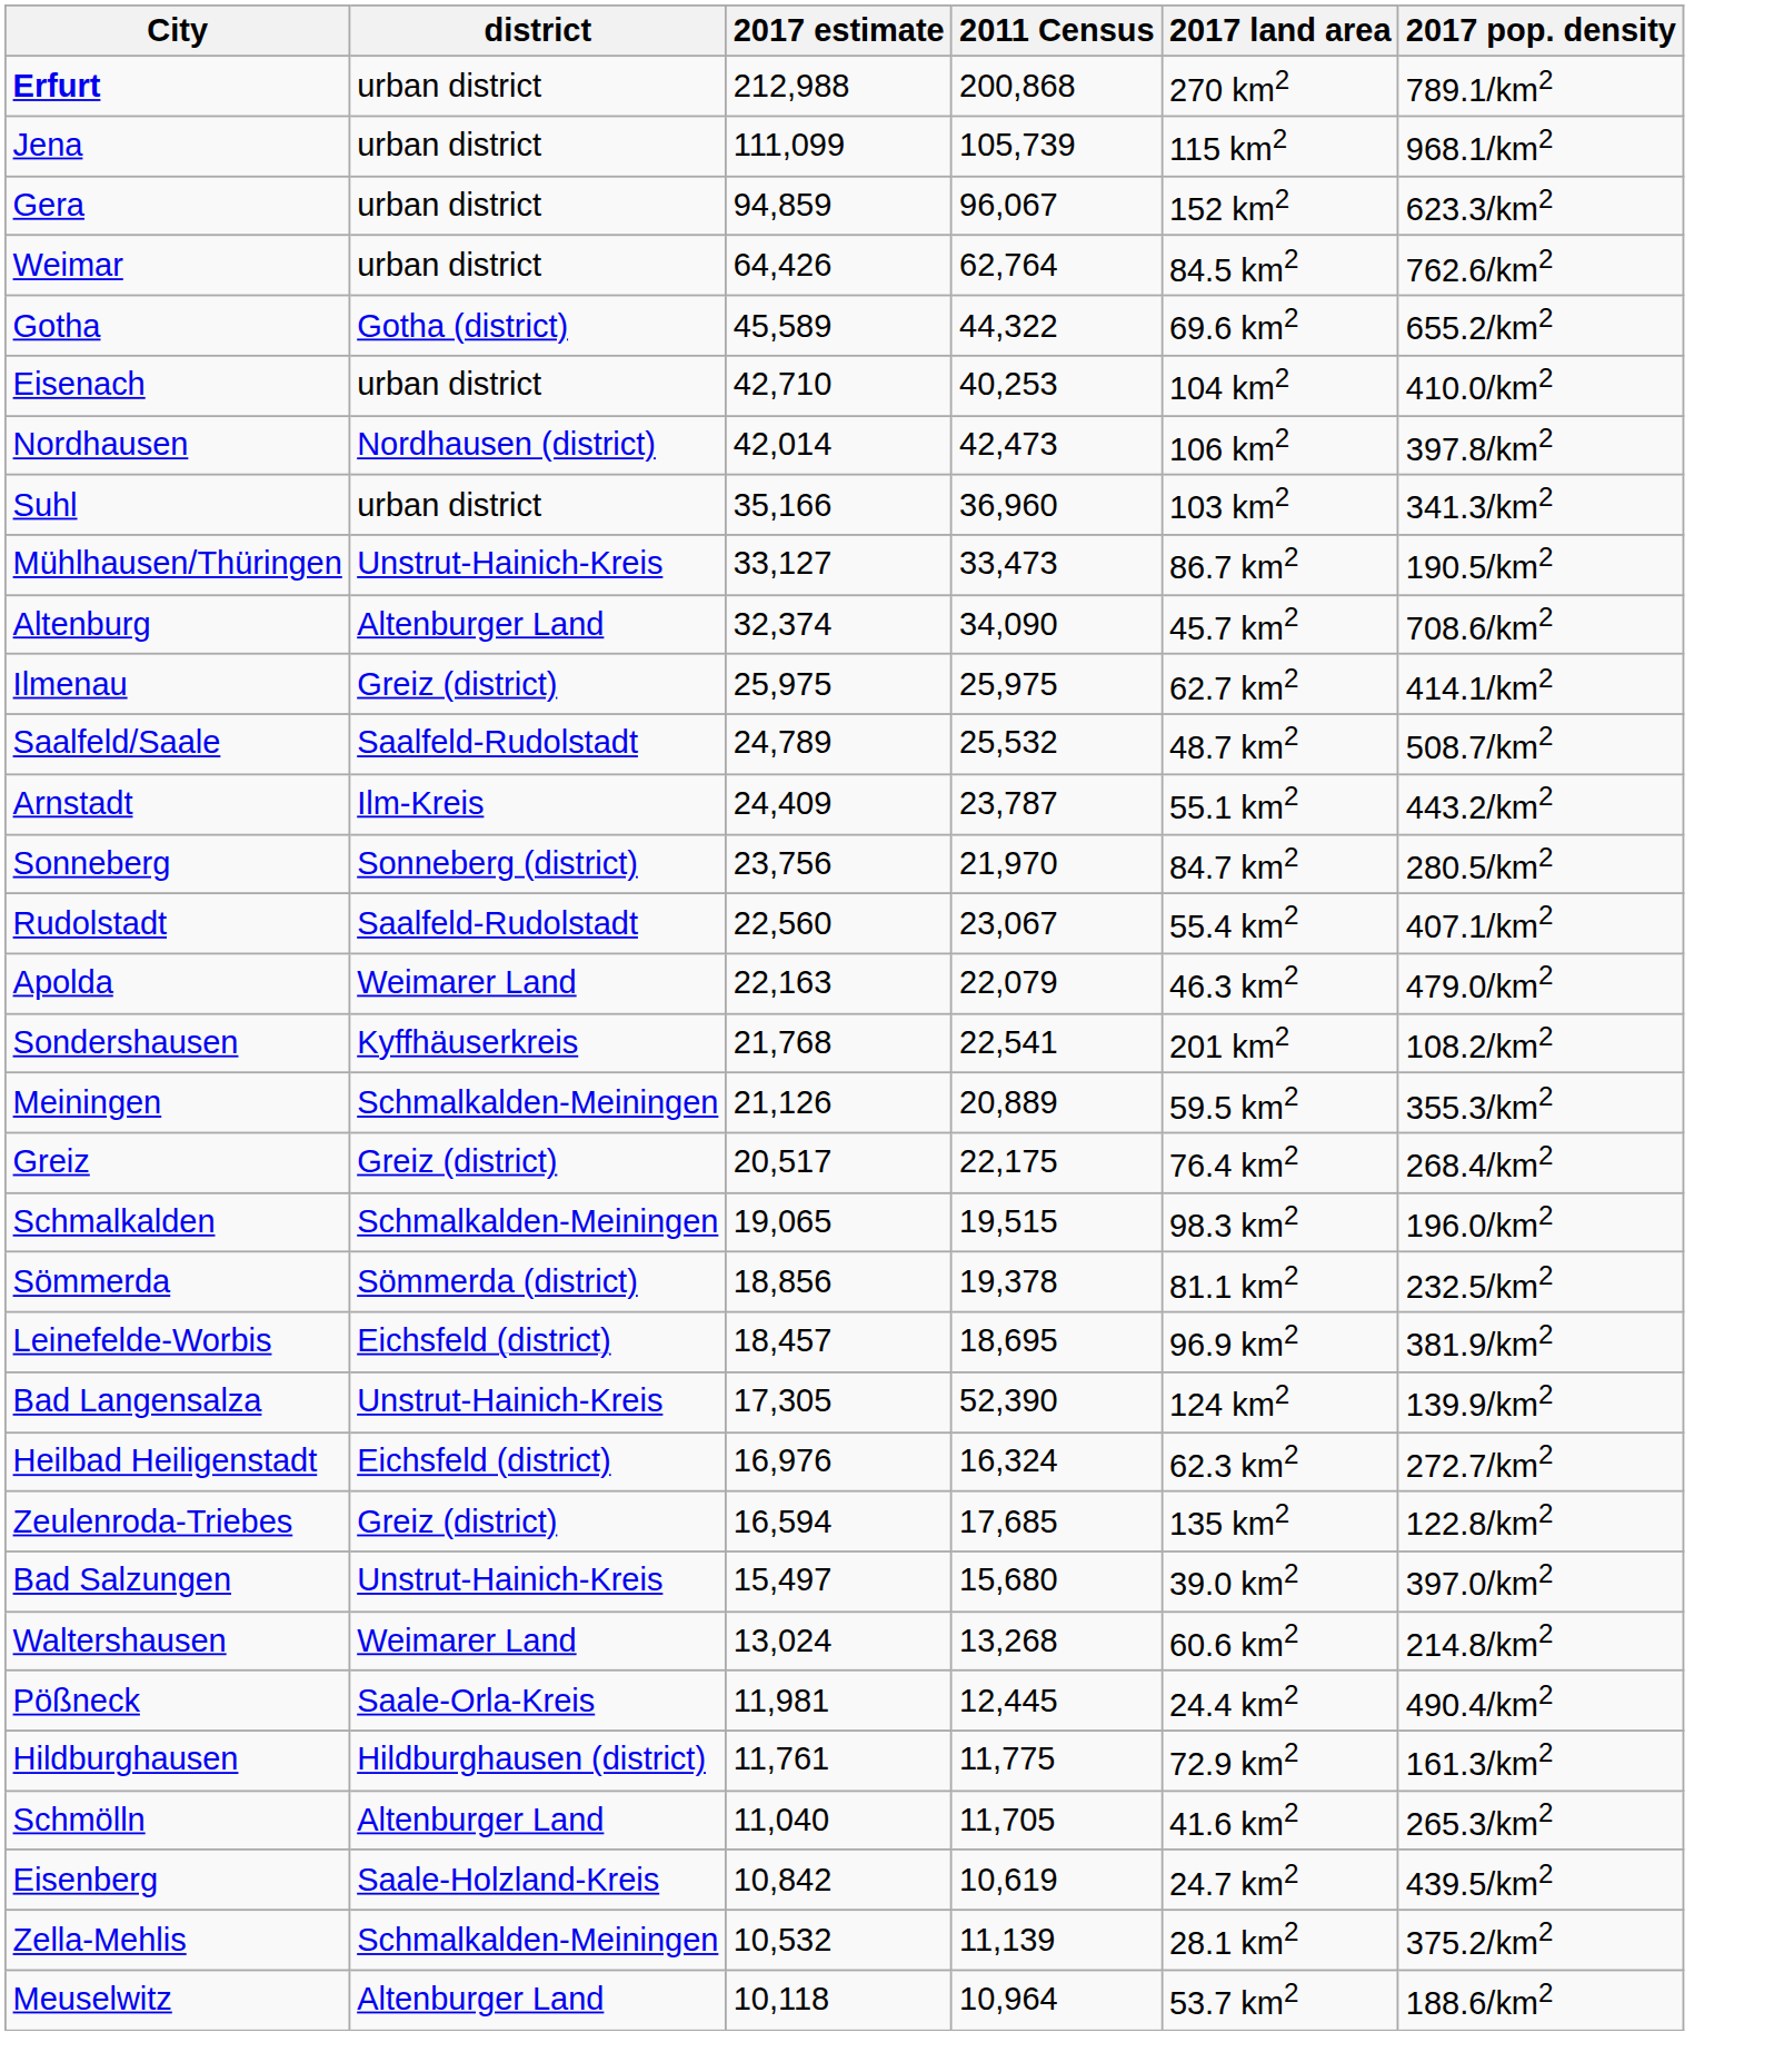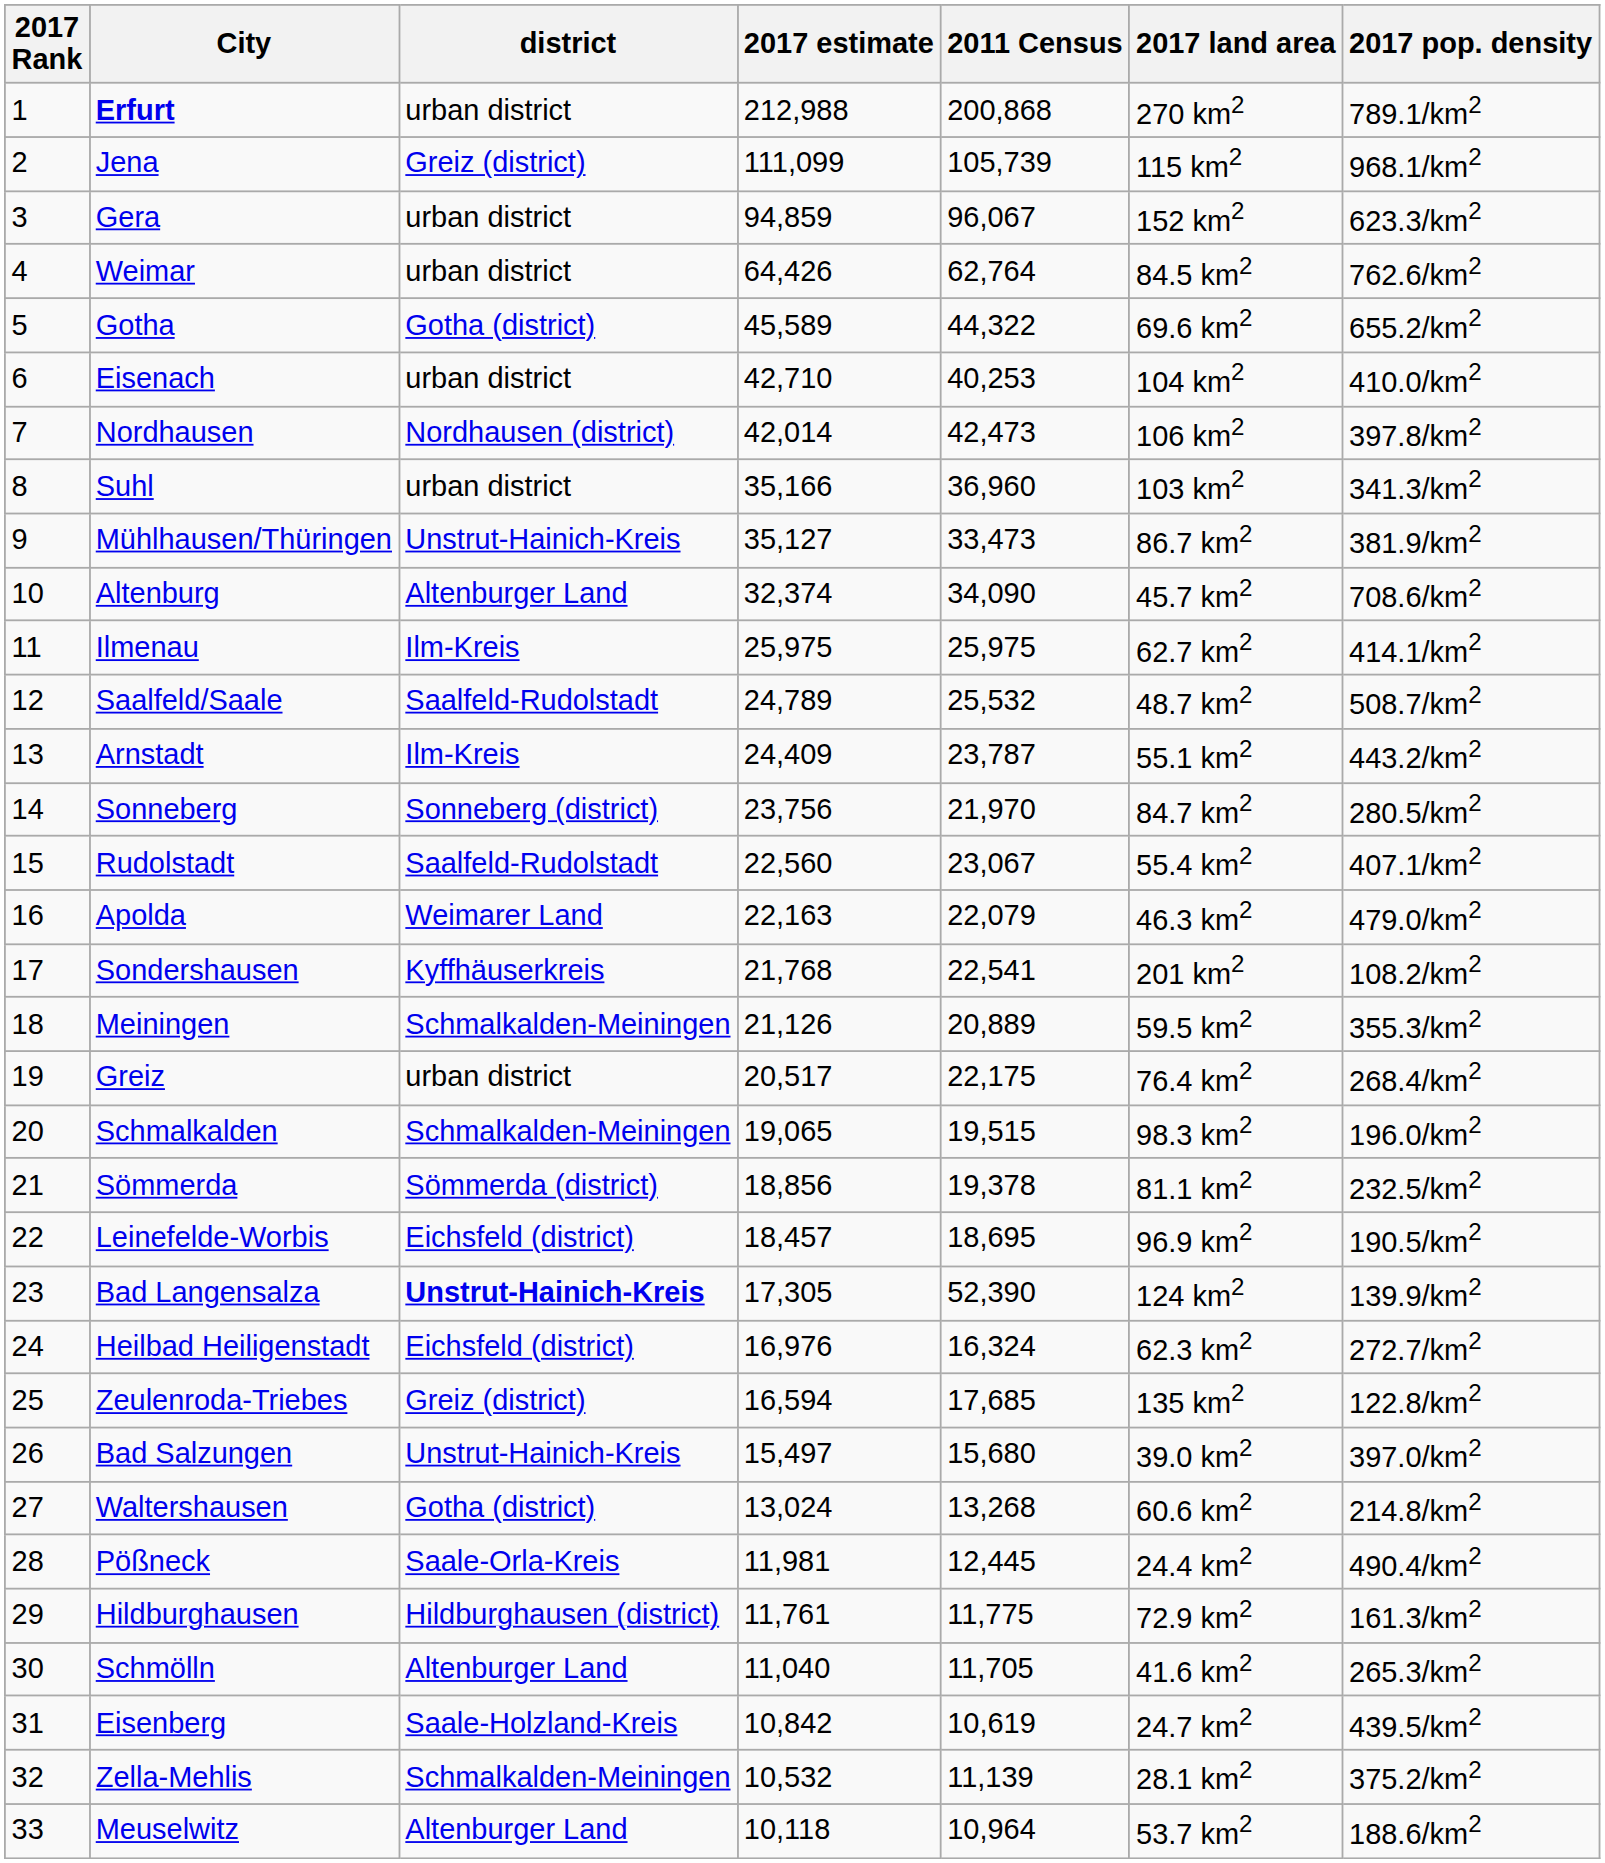 <table class="wikitable sortable">
 <tr>
+<th>2017<br>Rank</th>
 <th>City</th>
 <th>district</th>
 <th>2017 estimate</th>
 <th>2011 Census</th>
 <th data-sort-type="number">2017 land area</th>
 <th data-sort-type="number">2017 pop. density</th>
 </tr>
 <tr>
+<td>1</td>
 <td><strong><a href='#'>Erfurt</a></strong></td>
 <td>urban district</td>
 <td>212,988</td>
 <td>200,868</td>
 <td>270 km<sup>2</sup></td>
 <td>789.1/km<sup>2</sup></td>
 </tr>
 <tr>
+<td>2</td>
 <td><a href='#'>Jena</a></td>
-<td>urban district</td>
+<td><a href='#'>Greiz (district)</a></td>
 <td>111,099</td>
 <td>105,739</td>
 <td>115 km<sup>2</sup></td>
 <td>968.1/km<sup>2</sup></td>
 </tr>
 <tr>
+<td>3</td>
 <td><a href='#'>Gera</a></td>
 <td>urban district</td>
 <td>94,859</td>
 <td>96,067</td>
 <td>152 km<sup>2</sup></td>
 <td>623.3/km<sup>2</sup></td>
 </tr>
 <tr>
+<td>4</td>
 <td><a href='#'>Weimar</a></td>
 <td>urban district</td>
 <td>64,426</td>
 <td>62,764</td>
 <td>84.5 km<sup>2</sup></td>
 <td>762.6/km<sup>2</sup></td>
 </tr>
 <tr>
+<td>5</td>
 <td><a href='#'>Gotha</a></td>
 <td><a href='#'>Gotha (district)</a></td>
 <td>45,589</td>
 <td>44,322</td>
 <td>69.6 km<sup>2</sup></td>
 <td>655.2/km<sup>2</sup></td>
 </tr>
 <tr>
+<td>6</td>
 <td><a href='#'>Eisenach</a></td>
 <td>urban district</td>
 <td>42,710</td>
 <td>40,253</td>
 <td>104 km<sup>2</sup></td>
 <td>410.0/km<sup>2</sup></td>
 </tr>
 <tr>
+<td>7</td>
 <td><a href='#'>Nordhausen</a></td>
 <td><a href='#'>Nordhausen (district)</a></td>
 <td>42,014</td>
 <td>42,473</td>
 <td>106 km<sup>2</sup></td>
 <td>397.8/km<sup>2</sup></td>
 </tr>
 <tr>
+<td>8</td>
 <td><a href='#'>Suhl</a></td>
 <td>urban district</td>
 <td>35,166</td>
 <td>36,960</td>
 <td>103 km<sup>2</sup></td>
 <td>341.3/km<sup>2</sup></td>
 </tr>
 <tr>
+<td>9</td>
 <td><a href='#'>Mühlhausen/Thüringen</a></td>
 <td><a href='#'>Unstrut-Hainich-Kreis</a></td>
-<td>33,127</td>
+<td>35,127</td>
 <td>33,473</td>
 <td>86.7 km<sup>2</sup></td>
-<td>190.5/km<sup>2</sup></td>
+<td>381.9/km<sup>2</sup></td>
 </tr>
 <tr>
+<td>10</td>
 <td><a href='#'>Altenburg</a></td>
 <td><a href='#'>Altenburger Land</a></td>
 <td>32,374</td>
 <td>34,090</td>
 <td>45.7 km<sup>2</sup></td>
 <td>708.6/km<sup>2</sup></td>
 </tr>
 <tr>
+<td>11</td>
 <td><a href='#'>Ilmenau</a></td>
-<td><a href='#'>Greiz (district)</a></td>
+<td><a href='#'>Ilm-Kreis</a></td>
 <td>25,975</td>
 <td>25,975</td>
 <td>62.7 km<sup>2</sup></td>
 <td>414.1/km<sup>2</sup></td>
 </tr>
 <tr>
+<td>12</td>
 <td><a href='#'>Saalfeld/Saale</a></td>
 <td><a href='#'>Saalfeld-Rudolstadt</a></td>
 <td>24,789</td>
 <td>25,532</td>
 <td>48.7 km<sup>2</sup></td>
 <td>508.7/km<sup>2</sup></td>
 </tr>
 <tr>
+<td>13</td>
 <td><a href='#'>Arnstadt</a></td>
 <td><a href='#'>Ilm-Kreis</a></td>
 <td>24,409</td>
 <td>23,787</td>
 <td>55.1 km<sup>2</sup></td>
 <td>443.2/km<sup>2</sup></td>
 </tr>
 <tr>
+<td>14</td>
 <td><a href='#'>Sonneberg</a></td>
 <td><a href='#'>Sonneberg (district)</a></td>
 <td>23,756</td>
 <td>21,970</td>
 <td>84.7 km<sup>2</sup></td>
 <td>280.5/km<sup>2</sup></td>
 </tr>
 <tr>
+<td>15</td>
 <td><a href='#'>Rudolstadt</a></td>
 <td><a href='#'>Saalfeld-Rudolstadt</a></td>
 <td>22,560</td>
 <td>23,067</td>
 <td>55.4 km<sup>2</sup></td>
 <td>407.1/km<sup>2</sup></td>
 </tr>
 <tr>
+<td>16</td>
 <td><a href='#'>Apolda</a></td>
 <td><a href='#'>Weimarer Land</a></td>
 <td>22,163</td>
 <td>22,079</td>
 <td>46.3 km<sup>2</sup></td>
 <td>479.0/km<sup>2</sup></td>
 </tr>
 <tr>
+<td>17</td>
 <td><a href='#'>Sondershausen</a></td>
 <td><a href='#'>Kyffhäuserkreis</a></td>
 <td>21,768</td>
 <td>22,541</td>
 <td>201 km<sup>2</sup></td>
 <td>108.2/km<sup>2</sup></td>
 </tr>
 <tr>
+<td>18</td>
 <td><a href='#'>Meiningen</a></td>
 <td><a href='#'>Schmalkalden-Meiningen</a></td>
 <td>21,126</td>
 <td>20,889</td>
 <td>59.5 km<sup>2</sup></td>
 <td>355.3/km<sup>2</sup></td>
 </tr>
 <tr>
+<td>19</td>
 <td><a href='#'>Greiz</a></td>
-<td><a href='#'>Greiz (district)</a></td>
+<td>urban district</td>
 <td>20,517</td>
 <td>22,175</td>
 <td>76.4 km<sup>2</sup></td>
 <td>268.4/km<sup>2</sup></td>
 </tr>
 <tr>
+<td>20</td>
 <td><a href='#'>Schmalkalden</a></td>
 <td><a href='#'>Schmalkalden-Meiningen</a></td>
 <td>19,065</td>
 <td>19,515</td>
 <td>98.3 km<sup>2</sup></td>
 <td>196.0/km<sup>2</sup></td>
 </tr>
 <tr>
+<td>21</td>
 <td><a href='#'>Sömmerda</a></td>
 <td><a href='#'>Sömmerda (district)</a></td>
 <td>18,856</td>
 <td>19,378</td>
 <td>81.1 km<sup>2</sup></td>
 <td>232.5/km<sup>2</sup></td>
 </tr>
 <tr>
+<td>22</td>
 <td><a href='#'>Leinefelde-Worbis</a></td>
 <td><a href='#'>Eichsfeld (district)</a></td>
 <td>18,457</td>
 <td>18,695</td>
 <td>96.9 km<sup>2</sup></td>
-<td>381.9/km<sup>2</sup></td>
+<td>190.5/km<sup>2</sup></td>
 </tr>
 <tr>
+<td>23</td>
 <td><a href='#'>Bad Langensalza</a></td>
-<td><a href='#'>Unstrut-Hainich-Kreis</a></td>
+<td><strong><a href='#'>Unstrut-Hainich-Kreis</a></strong></td>
 <td>17,305</td>
 <td>52,390</td>
 <td>124 km<sup>2</sup></td>
 <td>139.9/km<sup>2</sup></td>
 </tr>
 <tr>
+<td>24</td>
 <td><a href='#'>Heilbad Heiligenstadt</a></td>
 <td><a href='#'>Eichsfeld (district)</a></td>
 <td>16,976</td>
 <td>16,324</td>
 <td>62.3 km<sup>2</sup></td>
 <td>272.7/km<sup>2</sup></td>
 </tr>
 <tr>
+<td>25</td>
 <td><a href='#'>Zeulenroda-Triebes</a></td>
 <td><a href='#'>Greiz (district)</a></td>
 <td>16,594</td>
 <td>17,685</td>
 <td>135 km<sup>2</sup></td>
 <td>122.8/km<sup>2</sup></td>
 </tr>
 <tr>
+<td>26</td>
 <td><a href='#'>Bad Salzungen</a></td>
 <td><a href='#'>Unstrut-Hainich-Kreis</a></td>
 <td>15,497</td>
 <td>15,680</td>
 <td>39.0 km<sup>2</sup></td>
 <td>397.0/km<sup>2</sup></td>
 </tr>
 <tr>
+<td>27</td>
 <td><a href='#'>Waltershausen</a></td>
-<td><a href='#'>Weimarer Land</a></td>
+<td><a href='#'>Gotha (district)</a></td>
 <td>13,024</td>
 <td>13,268</td>
 <td>60.6 km<sup>2</sup></td>
 <td>214.8/km<sup>2</sup></td>
 </tr>
 <tr>
+<td>28</td>
 <td><a href='#'>Pößneck</a></td>
 <td><a href='#'>Saale-Orla-Kreis</a></td>
 <td>11,981</td>
 <td>12,445</td>
 <td>24.4 km<sup>2</sup></td>
 <td>490.4/km<sup>2</sup></td>
 </tr>
 <tr>
+<td>29</td>
 <td><a href='#'>Hildburghausen</a></td>
 <td><a href='#'>Hildburghausen (district)</a></td>
 <td>11,761</td>
 <td>11,775</td>
 <td>72.9 km<sup>2</sup></td>
 <td>161.3/km<sup>2</sup></td>
 </tr>
 <tr>
+<td>30</td>
 <td><a href='#'>Schmölln</a></td>
 <td><a href='#'>Altenburger Land</a></td>
 <td>11,040</td>
 <td>11,705</td>
 <td>41.6 km<sup>2</sup></td>
 <td>265.3/km<sup>2</sup></td>
 </tr>
 <tr>
+<td>31</td>
 <td><a href='#'>Eisenberg</a></td>
 <td><a href='#'>Saale-Holzland-Kreis</a></td>
 <td>10,842</td>
 <td>10,619</td>
 <td>24.7 km<sup>2</sup></td>
 <td>439.5/km<sup>2</sup></td>
 </tr>
 <tr>
+<td>32</td>
 <td><a href='#'>Zella-Mehlis</a></td>
 <td><a href='#'>Schmalkalden-Meiningen</a></td>
 <td>10,532</td>
 <td>11,139</td>
 <td>28.1 km<sup>2</sup></td>
 <td>375.2/km<sup>2</sup></td>
 </tr>
 <tr>
+<td>33</td>
 <td><a href='#'>Meuselwitz</a></td>
 <td><a href='#'>Altenburger Land</a></td>
 <td>10,118</td>
 <td>10,964</td>
 <td>53.7 km<sup>2</sup></td>
 <td>188.6/km<sup>2</sup></td>
 </tr>
 </table>
